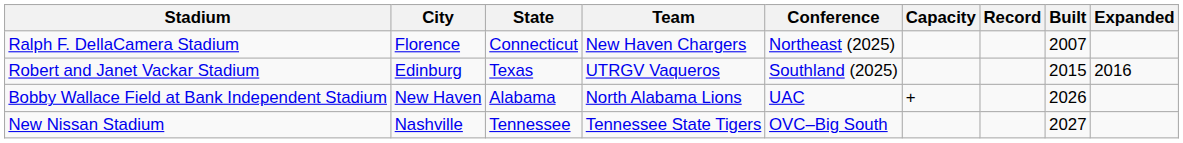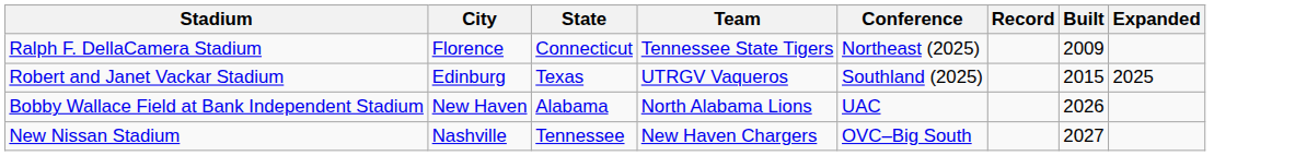 <table class="wikitable sortable">
 <tr>
 <th>Stadium</th>
 <th>City</th>
 <th>State</th>
 <th>Team</th>
 <th>Conference</th>
-<th>Capacity</th>
 <th>Record</th>
 <th>Built</th>
 <th>Expanded</th>
 </tr>
 <tr>
 <td><a href='#'>Ralph F. DellaCamera Stadium</a></td>
 <td><a href='#'>Florence</a></td>
 <td><a href='#'>Connecticut</a></td>
-<td><a href='#'>New Haven Chargers</a></td>
+<td><a href='#'>Tennessee State Tigers</a></td>
 <td><a href='#'>Northeast</a> (2025)</td>
 <td></td>
-<td></td>
-<td>2007</td>
+<td>2009</td>
 <td></td>
 </tr>
 <tr>
 <td><a href='#'>Robert and Janet Vackar Stadium</a></td>
 <td><a href='#'>Edinburg</a></td>
 <td><a href='#'>Texas</a></td>
 <td><a href='#'>UTRGV Vaqueros</a></td>
 <td><a href='#'>Southland</a> (2025)</td>
 <td></td>
-<td></td>
 <td>2015</td>
-<td>2016</td>
+<td>2025</td>
 </tr>
 <tr>
 <td><a href='#'>Bobby Wallace Field at Bank Independent Stadium</a></td>
 <td><a href='#'>New Haven</a></td>
 <td><a href='#'>Alabama</a></td>
 <td><a href='#'>North Alabama Lions</a></td>
 <td><a href='#'>UAC</a></td>
-<td>+</td>
 <td></td>
 <td>2026</td>
 <td></td>
 </tr>
 <tr>
 <td><a href='#'>New Nissan Stadium</a></td>
 <td><a href='#'>Nashville</a></td>
 <td><a href='#'>Tennessee</a></td>
-<td><a href='#'>Tennessee State Tigers</a></td>
+<td><a href='#'>New Haven Chargers</a></td>
 <td><a href='#'>OVC–Big South</a></td>
-<td></td>
 <td></td>
 <td>2027</td>
 <td></td>
 </tr>
 </table>
